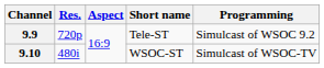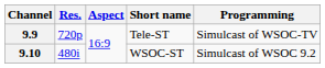 <table class="wikitable">
 <tr>
 <th scope = "col">Channel</th>
 <th scope = "col"><a href='#'>Res.</a></th>
 <th scope = "col"><a href='#'>Aspect</a></th>
 <th scope = "col">Short name</th>
 <th scope = "col">Programming</th>
 </tr>
 <tr>
 <th scope = "row">9.9</th>
 <td><a href='#'>720p</a></td>
 <td rowspan=2><a href='#'>16:9</a></td>
 <td>Tele-ST</td>
-<td>Simulcast of WSOC 9.2</td>
+<td>Simulcast of WSOC-TV</td>
 </tr>
 <tr>
 <th scope = "row">9.10</th>
 <td><a href='#'>480i</a></td>
 <td>WSOC-ST</td>
-<td>Simulcast of WSOC-TV</td>
+<td>Simulcast of WSOC 9.2</td>
 </tr>
 </table>
